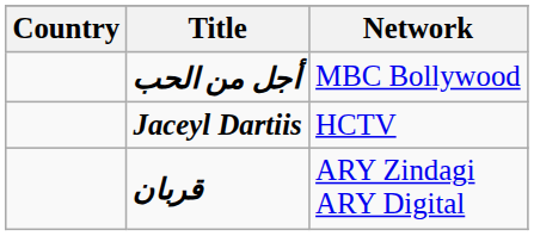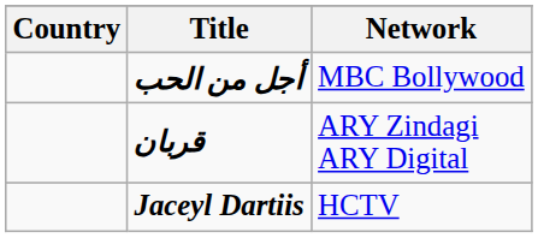 <table class="sortable wikitable">
 <tr>
 </tr>
 <tr>
 <th>Country</th>
 <th>Title</th>
 <th>Network</th>
 </tr>
 <tr>
 <td></td>
 <td><strong><em>أجل من الحب</em></strong></td>
 <td><a href='#'>MBC Bollywood</a></td>
 </tr>
 <tr>
 <td></td>
+<td><strong><em>قربان</em></strong></td>
+<td><a href='#'>ARY Zindagi</a><br><a href='#'>ARY Digital</a></td>
+</tr>
+<tr>
+<td></td>
 <td><strong><em>Jaceyl Dartiis</em></strong></td>
 <td><a href='#'>HCTV</a></td>
 </tr>
-<tr>
-<td></td>
-<td><strong><em>قربان</em></strong></td>
-<td><a href='#'>ARY Zindagi</a><br><a href='#'>ARY Digital</a></td>
-</tr>
 </table>
